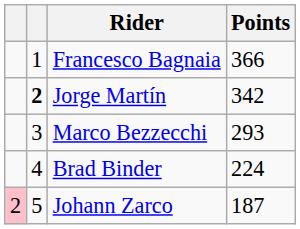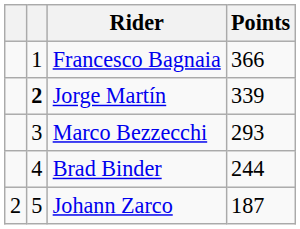 <table class="wikitable" style="font-size: 95%;">
 <tr>
 <th></th>
 <th></th>
 <th>Rider</th>
 <th>Points</th>
 </tr>
 <tr>
 <td></td>
 <td align=center>1</td>
 <td> <a href='#'>Francesco Bagnaia</a></td>
 <td align=left>366</td>
 </tr>
 <tr>
 <td></td>
 <td align=center><strong>2</strong></td>
 <td> <a href='#'>Jorge Martín</a></td>
-<td align=left>342</td>
+<td align=left>339</td>
 </tr>
 <tr>
 <td></td>
 <td align=center>3</td>
 <td> <a href='#'>Marco Bezzecchi</a></td>
 <td align=left>293</td>
 </tr>
 <tr>
 <td></td>
 <td align=center>4</td>
 <td> <a href='#'>Brad Binder</a></td>
-<td align=left>224</td>
+<td align=left>244</td>
 </tr>
 <tr>
-<td style="background: pink;"> 2</td>
+<td> 2</td>
 <td align=center>5</td>
 <td> <a href='#'>Johann Zarco</a></td>
 <td align=left>187</td>
 </tr>
 </table>
